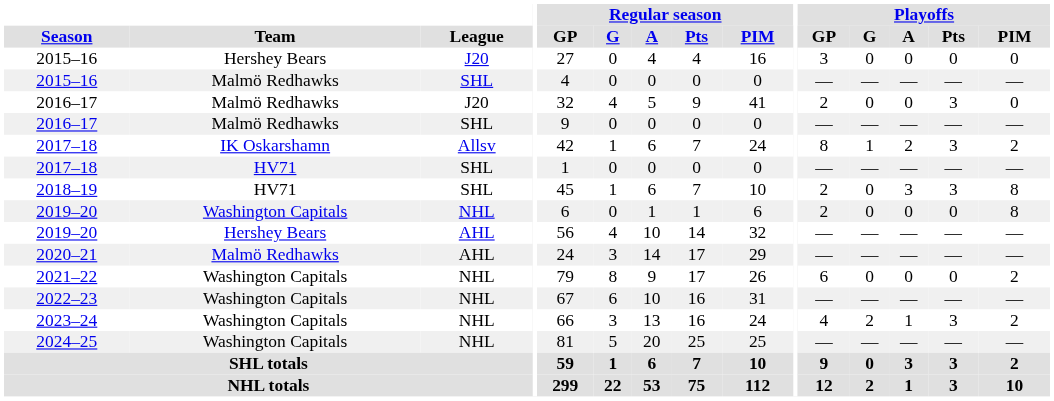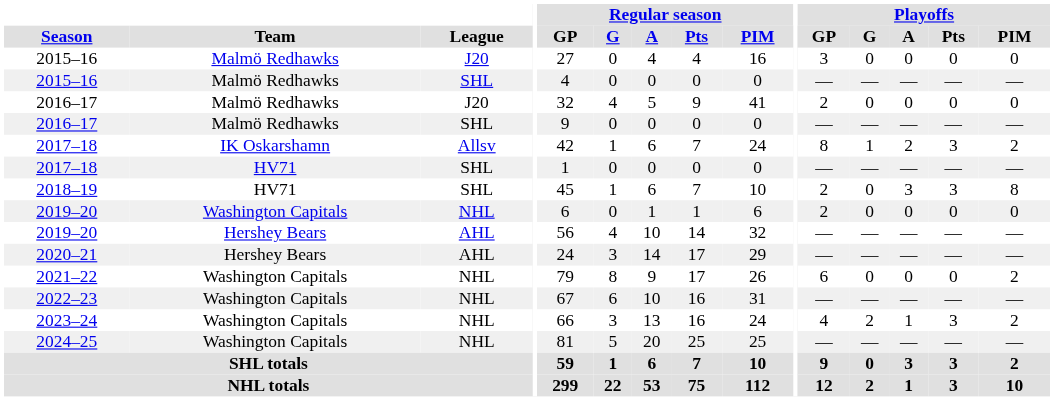 <table border="0" cellpadding="1" cellspacing="0" style="text-align:center; width:60em">
 <tr bgcolor="#e0e0e0">
 <th colspan="3" bgcolor="#ffffff"></th>
 <th rowspan="99" bgcolor="#ffffff"></th>
 <th colspan="5"><a href='#'>Regular season</a></th>
 <th rowspan="99" bgcolor="#ffffff"></th>
 <th colspan="5"><a href='#'>Playoffs</a></th>
 </tr>
 <tr bgcolor="#e0e0e0">
 <th><a href='#'>Season</a></th>
 <th>Team</th>
 <th>League</th>
 <th>GP</th>
 <th><a href='#'>G</a></th>
 <th><a href='#'>A</a></th>
 <th><a href='#'>Pts</a></th>
 <th><a href='#'>PIM</a></th>
 <th>GP</th>
 <th>G</th>
 <th>A</th>
 <th>Pts</th>
 <th>PIM</th>
 </tr>
 <tr>
 <td>2015–16</td>
-<td>Hershey Bears</td>
+<td><a href='#'>Malmö Redhawks</a></td>
 <td><a href='#'>J20</a></td>
 <td>27</td>
 <td>0</td>
 <td>4</td>
 <td>4</td>
 <td>16</td>
 <td>3</td>
 <td>0</td>
 <td>0</td>
 <td>0</td>
 <td>0</td>
 </tr>
 <tr bgcolor="#f0f0f0">
 <td><a href='#'>2015–16</a></td>
 <td>Malmö Redhawks</td>
 <td><a href='#'>SHL</a></td>
 <td>4</td>
 <td>0</td>
 <td>0</td>
 <td>0</td>
 <td>0</td>
 <td>—</td>
 <td>—</td>
 <td>—</td>
 <td>—</td>
 <td>—</td>
 </tr>
 <tr>
 <td>2016–17</td>
 <td>Malmö Redhawks</td>
 <td>J20</td>
 <td>32</td>
 <td>4</td>
 <td>5</td>
 <td>9</td>
 <td>41</td>
 <td>2</td>
 <td>0</td>
 <td>0</td>
-<td>3</td>
+<td>0</td>
 <td>0</td>
 </tr>
 <tr bgcolor="#f0f0f0">
 <td><a href='#'>2016–17</a></td>
 <td>Malmö Redhawks</td>
 <td>SHL</td>
 <td>9</td>
 <td>0</td>
 <td>0</td>
 <td>0</td>
 <td>0</td>
 <td>—</td>
 <td>—</td>
 <td>—</td>
 <td>—</td>
 <td>—</td>
 </tr>
 <tr>
 <td><a href='#'>2017–18</a></td>
 <td><a href='#'>IK Oskarshamn</a></td>
 <td><a href='#'>Allsv</a></td>
 <td>42</td>
 <td>1</td>
 <td>6</td>
 <td>7</td>
 <td>24</td>
 <td>8</td>
 <td>1</td>
 <td>2</td>
 <td>3</td>
 <td>2</td>
 </tr>
 <tr bgcolor="#f0f0f0">
 <td><a href='#'>2017–18</a></td>
 <td><a href='#'>HV71</a></td>
 <td>SHL</td>
 <td>1</td>
 <td>0</td>
 <td>0</td>
 <td>0</td>
 <td>0</td>
 <td>—</td>
 <td>—</td>
 <td>—</td>
 <td>—</td>
 <td>—</td>
 </tr>
 <tr>
 <td><a href='#'>2018–19</a></td>
 <td>HV71</td>
 <td>SHL</td>
 <td>45</td>
 <td>1</td>
 <td>6</td>
 <td>7</td>
 <td>10</td>
 <td>2</td>
 <td>0</td>
 <td>3</td>
 <td>3</td>
 <td>8</td>
 </tr>
 <tr bgcolor="#f0f0f0">
 <td><a href='#'>2019–20</a></td>
 <td><a href='#'>Washington Capitals</a></td>
 <td><a href='#'>NHL</a></td>
 <td>6</td>
 <td>0</td>
 <td>1</td>
 <td>1</td>
 <td>6</td>
 <td>2</td>
 <td>0</td>
 <td>0</td>
 <td>0</td>
-<td>8</td>
+<td>0</td>
 </tr>
 <tr>
 <td><a href='#'>2019–20</a></td>
 <td><a href='#'>Hershey Bears</a></td>
 <td><a href='#'>AHL</a></td>
 <td>56</td>
 <td>4</td>
 <td>10</td>
 <td>14</td>
 <td>32</td>
 <td>—</td>
 <td>—</td>
 <td>—</td>
 <td>—</td>
 <td>—</td>
 </tr>
 <tr bgcolor="#f0f0f0">
 <td><a href='#'>2020–21</a></td>
-<td><a href='#'>Malmö Redhawks</a></td>
+<td>Hershey Bears</td>
 <td>AHL</td>
 <td>24</td>
 <td>3</td>
 <td>14</td>
 <td>17</td>
 <td>29</td>
 <td>—</td>
 <td>—</td>
 <td>—</td>
 <td>—</td>
 <td>—</td>
 </tr>
 <tr>
 <td><a href='#'>2021–22</a></td>
 <td>Washington Capitals</td>
 <td>NHL</td>
 <td>79</td>
 <td>8</td>
 <td>9</td>
 <td>17</td>
 <td>26</td>
 <td>6</td>
 <td>0</td>
 <td>0</td>
 <td>0</td>
 <td>2</td>
 </tr>
 <tr bgcolor="#f0f0f0">
 <td><a href='#'>2022–23</a></td>
 <td>Washington Capitals</td>
 <td>NHL</td>
 <td>67</td>
 <td>6</td>
 <td>10</td>
 <td>16</td>
 <td>31</td>
 <td>—</td>
 <td>—</td>
 <td>—</td>
 <td>—</td>
 <td>—</td>
 </tr>
 <tr>
 <td><a href='#'>2023–24</a></td>
 <td>Washington Capitals</td>
 <td>NHL</td>
 <td>66</td>
 <td>3</td>
 <td>13</td>
 <td>16</td>
 <td>24</td>
 <td>4</td>
 <td>2</td>
 <td>1</td>
 <td>3</td>
 <td>2</td>
 </tr>
 <tr bgcolor="#f0f0f0">
 <td><a href='#'>2024–25</a></td>
 <td>Washington Capitals</td>
 <td>NHL</td>
 <td>81</td>
 <td>5</td>
 <td>20</td>
 <td>25</td>
 <td>25</td>
 <td>—</td>
 <td>—</td>
 <td>—</td>
 <td>—</td>
 <td>—</td>
 </tr>
 <tr bgcolor="#e0e0e0">
 <th colspan="3">SHL totals</th>
 <th>59</th>
 <th>1</th>
 <th>6</th>
 <th>7</th>
 <th>10</th>
 <th>9</th>
 <th>0</th>
 <th>3</th>
 <th>3</th>
 <th>2</th>
 </tr>
 <tr bgcolor="#e0e0e0">
 <th colspan="3">NHL totals</th>
 <th>299</th>
 <th>22</th>
 <th>53</th>
 <th>75</th>
 <th>112</th>
 <th>12</th>
 <th>2</th>
 <th>1</th>
 <th>3</th>
 <th>10</th>
 </tr>
 </table>
